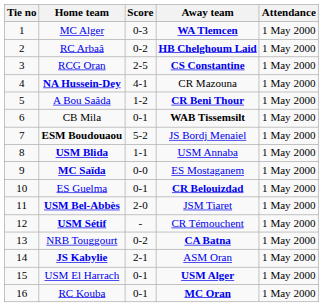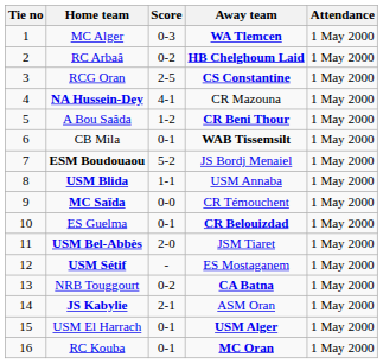 <table class="wikitable" style="text-align:center">
 <tr>
 <th>Tie no</th>
 <th>Home team</th>
 <th>Score</th>
 <th>Away team</th>
 <th>Attendance</th>
 </tr>
 <tr>
 <td>1</td>
 <td><a href='#'>MC Alger</a></td>
 <td>0-3</td>
 <td><strong><a href='#'>WA Tlemcen</a></strong></td>
 <td>1 May 2000</td>
 </tr>
 <tr>
 <td>2</td>
 <td><a href='#'>RC Arbaâ</a></td>
 <td>0-2</td>
 <td><strong><a href='#'>HB Chelghoum Laid</a></strong></td>
 <td>1 May 2000</td>
 </tr>
 <tr>
 <td>3</td>
 <td><a href='#'>RCG Oran</a></td>
 <td>2-5</td>
 <td><strong><a href='#'>CS Constantine</a></strong></td>
 <td>1 May 2000</td>
 </tr>
 <tr>
 <td>4</td>
 <td><strong><a href='#'>NA Hussein-Dey</a></strong></td>
 <td>4-1</td>
 <td>CR Mazouna</td>
 <td>1 May 2000</td>
 </tr>
 <tr>
 <td>5</td>
 <td><a href='#'>A Bou Saâda</a></td>
 <td>1-2</td>
 <td><strong><a href='#'>CR Beni Thour</a></strong></td>
 <td>1 May 2000</td>
 </tr>
 <tr>
 <td>6</td>
 <td>CB Mila</td>
 <td>0-1</td>
 <td><strong>WAB Tissemsilt</strong></td>
 <td>1 May 2000</td>
 </tr>
 <tr>
 <td>7</td>
 <td><strong>ESM Boudouaou</strong></td>
 <td>5-2</td>
 <td><a href='#'>JS Bordj Menaiel</a></td>
 <td>1 May 2000</td>
 </tr>
 <tr>
 <td>8</td>
 <td><strong><a href='#'>USM Blida</a></strong></td>
 <td>1-1</td>
 <td><a href='#'>USM Annaba</a></td>
 <td>1 May 2000</td>
 </tr>
 <tr>
 <td>9</td>
 <td><strong><a href='#'>MC Saïda</a></strong></td>
 <td>0-0</td>
-<td><a href='#'>ES Mostaganem</a></td>
+<td><a href='#'>CR Témouchent</a></td>
 <td>1 May 2000</td>
 </tr>
 <tr>
 <td>10</td>
 <td><a href='#'>ES Guelma</a></td>
 <td>0-1</td>
 <td><strong><a href='#'>CR Belouizdad</a></strong></td>
 <td>1 May 2000</td>
 </tr>
 <tr>
 <td>11</td>
 <td><strong><a href='#'>USM Bel-Abbès</a></strong></td>
 <td>2-0</td>
 <td><a href='#'>JSM Tiaret</a></td>
 <td>1 May 2000</td>
 </tr>
 <tr>
 <td>12</td>
 <td><strong><a href='#'>USM Sétif</a></strong></td>
 <td>-</td>
-<td><a href='#'>CR Témouchent</a></td>
+<td><a href='#'>ES Mostaganem</a></td>
 <td>1 May 2000</td>
 </tr>
 <tr>
 <td>13</td>
 <td><a href='#'>NRB Touggourt</a></td>
 <td>0-2</td>
 <td><strong><a href='#'>CA Batna</a></strong></td>
 <td>1 May 2000</td>
 </tr>
 <tr>
 <td>14</td>
 <td><strong><a href='#'>JS Kabylie</a></strong></td>
 <td>2-1</td>
 <td><a href='#'>ASM Oran</a></td>
 <td>1 May 2000</td>
 </tr>
 <tr>
 <td>15</td>
 <td><a href='#'>USM El Harrach</a></td>
 <td>0-1</td>
 <td><strong><a href='#'>USM Alger</a></strong></td>
 <td>1 May 2000</td>
 </tr>
 <tr>
 <td>16</td>
 <td><a href='#'>RC Kouba</a></td>
 <td>0-1</td>
 <td><strong><a href='#'>MC Oran</a></strong></td>
 <td>1 May 2000</td>
 </tr>
 </table>
